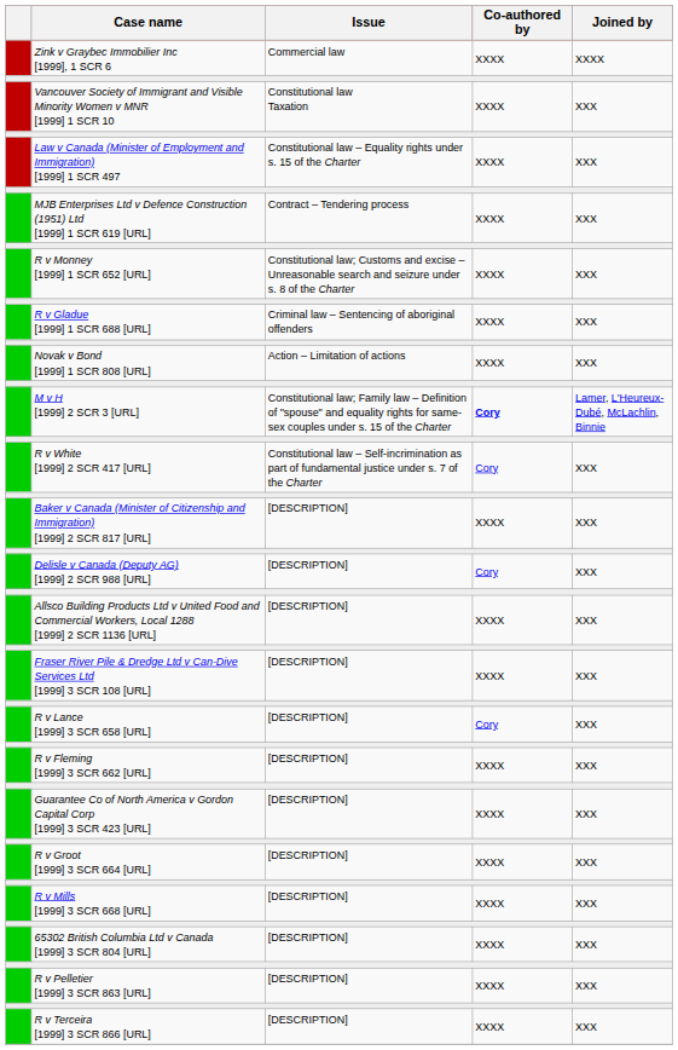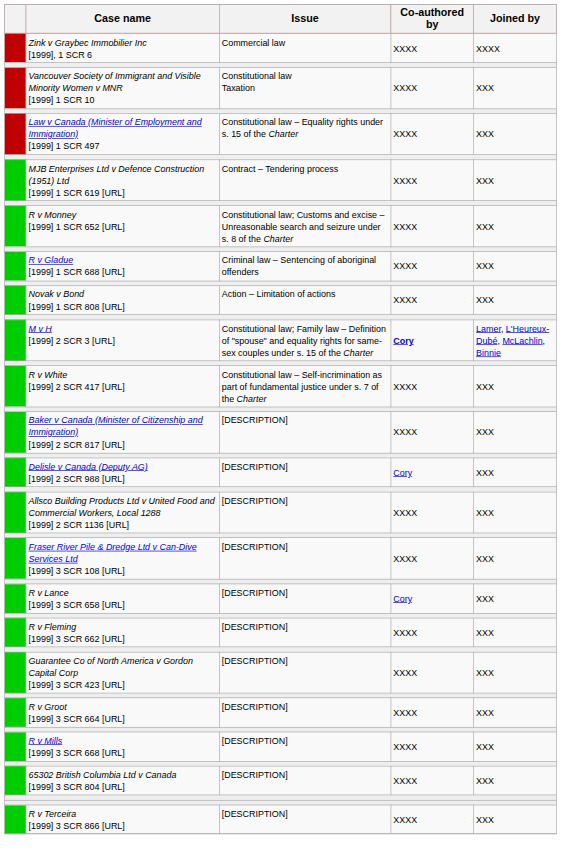 <table class="wikitable" width=825>
 <tr bgcolor="[COLOUR]">
 <th width=25px></th>
 <th width=35%>Case name</th>
 <th>Issue</th>
 <th width=15%>Co-authored by</th>
 <th width=15%>Joined by</th>
 </tr>
 <tr>
 <td bgcolor="[COLOUR]"></td>
 <td align=left valign=top><small><em>Zink v Graybec Immobilier Inc</em><br> [1999], 1 SCR 6 </small></td>
 <td valign=top><small> Commercial law</small></td>
 <td><small> XXXX</small></td>
 <td><small>  XXXX</small></td>
 </tr>
 <tr>
 <td bgcolor=#EEEEEE colspan=5 valign=top><small></small></td>
 </tr>
 <tr>
 <td bgcolor="[COLOUR]"></td>
 <td align=left valign=top><small><em>Vancouver Society of Immigrant and Visible Minority Women v MNR</em><br> [1999] 1 SCR 10 </small></td>
 <td valign=top><small>Constitutional law<br>Taxation</small></td>
 <td><small>XXXX</small></td>
 <td><small> XXX</small></td>
 </tr>
 <tr>
 <td bgcolor=#EEEEEE colspan=5 valign=top><small></small></td>
 </tr>
 <tr>
 <td bgcolor="[COLOUR]"></td>
 <td align=left valign=top><small><em><a href='#'>Law v Canada (Minister of Employment and Immigration)</a></em><br> [1999] 1 SCR 497 </small></td>
 <td valign=top><small>Constitutional law – Equality rights under s. 15 of the <em>Charter</em></small></td>
 <td><small>XXXX</small></td>
 <td><small> XXX</small></td>
 </tr>
 <tr>
 <td bgcolor=#EEEEEE colspan=5 valign=top><small></small></td>
 </tr>
 <tr>
 <td bgcolor="00cd00"></td>
 <td align=left valign=top><small><em>MJB Enterprises Ltd v Defence Construction (1951) Ltd</em><br> [1999] 1 SCR 619 [URL]</small></td>
 <td valign=top><small>Contract – Tendering process</small></td>
 <td><small>XXXX</small></td>
 <td><small> XXX</small></td>
 </tr>
 <tr>
 <td bgcolor=#EEEEEE colspan=5 valign=top><small></small></td>
 </tr>
 <tr>
 <td bgcolor="00cd00"></td>
 <td align=left valign=top><small><em>R v Monney</em><br> [1999] 1 SCR 652 [URL]</small></td>
 <td valign=top><small>Constitutional law; Customs and excise – Unreasonable search and seizure under s. 8 of the <em>Charter</em></small></td>
 <td><small>XXXX</small></td>
 <td><small> XXX</small></td>
 </tr>
 <tr>
 <td bgcolor=#EEEEEE colspan=5 valign=top><small></small></td>
 </tr>
 <tr>
 <td bgcolor="00cd00"></td>
 <td align=left valign=top><small><em><a href='#'>R v Gladue</a></em><br> [1999] 1 SCR 688 [URL]</small></td>
 <td valign=top><small>Criminal law – Sentencing of aboriginal offenders</small></td>
 <td><small>XXXX</small></td>
 <td><small> XXX</small></td>
 </tr>
 <tr>
 <td bgcolor=#EEEEEE colspan=5 valign=top><small></small></td>
 </tr>
 <tr>
 <td bgcolor="00cd00"></td>
 <td align=left valign=top><small><em>Novak v Bond</em><br> [1999] 1 SCR 808 [URL]</small></td>
 <td valign=top><small>Action – Limitation of actions</small></td>
 <td><small>XXXX</small></td>
 <td><small> XXX</small></td>
 </tr>
 <tr>
 <td bgcolor=#EEEEEE colspan=5 valign=top><small></small></td>
 </tr>
 <tr>
 <td bgcolor="00cd00"></td>
 <td align=left valign=top><small><em><a href='#'>M v H</a></em><br> [1999] 2 SCR 3 [URL]</small></td>
 <td valign=top><small>Constitutional law; Family law – Definition of "spouse" and equality rights for same-sex couples under s. 15 of the <em>Charter</em></small></td>
 <td><strong><small><a href='#'>Cory</a></small></strong></td>
 <td><small> <a href='#'>Lamer</a>, <a href='#'>L'Heureux-Dubé</a>, <a href='#'>McLachlin</a>, <a href='#'>Binnie</a></small></td>
 </tr>
 <tr>
 <td bgcolor=#EEEEEE colspan=5 valign=top><small></small></td>
 </tr>
 <tr>
 <td bgcolor="00cd00"></td>
 <td align=left valign=top><small><em>R v White</em><br> [1999] 2 SCR 417 [URL]</small></td>
 <td valign=top><small>Constitutional law – Self-incrimination as part of fundamental justice under s. 7 of the <em>Charter</em></small></td>
-<td><small><a href='#'>Cory</a></small></td>
+<td><small>XXXX</small></td>
 <td><small> XXX</small></td>
 </tr>
 <tr>
 <td bgcolor=#EEEEEE colspan=5 valign=top><small></small></td>
 </tr>
 <tr>
 <td bgcolor="00cd00"></td>
 <td align=left valign=top><small><em><a href='#'>Baker v Canada (Minister of Citizenship and Immigration)</a></em><br> [1999] 2 SCR 817 [URL]</small></td>
 <td valign=top><small>[DESCRIPTION]</small></td>
 <td><small>XXXX</small></td>
 <td><small> XXX</small></td>
 </tr>
 <tr>
 <td bgcolor=#EEEEEE colspan=5 valign=top><small></small></td>
 </tr>
 <tr>
 <td bgcolor="00cd00"></td>
 <td align=left valign=top><small> <em><a href='#'>Delisle v Canada (Deputy AG)</a></em><br> [1999] 2 SCR 988 [URL]</small></td>
 <td valign=top><small>[DESCRIPTION]</small></td>
 <td><small><a href='#'>Cory</a></small></td>
 <td><small> XXX</small></td>
 </tr>
 <tr>
 <td bgcolor=#EEEEEE colspan=5 valign=top><small></small></td>
 </tr>
 <tr>
 <td bgcolor="00cd00"></td>
 <td align=left valign=top><small><em>Allsco Building Products Ltd v United Food and Commercial Workers, Local 1288</em><br> [1999] 2 SCR 1136 [URL]</small></td>
 <td valign=top><small>[DESCRIPTION]</small></td>
 <td><small>XXXX</small></td>
 <td><small> XXX</small></td>
 </tr>
 <tr>
 <td bgcolor=#EEEEEE colspan=5 valign=top><small></small></td>
 </tr>
 <tr>
 <td bgcolor="00cd00"></td>
 <td align=left valign=top><small><em><a href='#'>Fraser River Pile & Dredge Ltd v Can-Dive Services Ltd</a></em><br> [1999] 3 SCR 108 [URL]</small></td>
 <td valign=top><small>[DESCRIPTION]</small></td>
 <td><small>XXXX</small></td>
 <td><small> XXX</small></td>
 </tr>
 <tr>
 <td bgcolor=#EEEEEE colspan=5 valign=top><small></small></td>
 </tr>
 <tr>
 <td bgcolor="00cd00"></td>
 <td align=left valign=top><small><em>R v Lance</em><br> [1999] 3 SCR 658 [URL]</small></td>
 <td valign=top><small>[DESCRIPTION]</small></td>
 <td><small><a href='#'>Cory</a></small></td>
 <td><small> XXX</small></td>
 </tr>
 <tr>
 <td bgcolor=#EEEEEE colspan=5 valign=top><small></small></td>
 </tr>
 <tr>
 <td bgcolor="00cd00"></td>
 <td align=left valign=top><small><em>R v Fleming</em><br> [1999] 3 SCR 662 [URL]</small></td>
 <td valign=top><small>[DESCRIPTION]</small></td>
 <td><small>XXXX</small></td>
 <td><small> XXX</small></td>
 </tr>
 <tr>
 <td bgcolor=#EEEEEE colspan=5 valign=top><small></small></td>
 </tr>
 <tr>
 <td bgcolor="00cd00"></td>
 <td align=left valign=top><small><em>Guarantee Co of North America v Gordon Capital Corp</em><br> [1999] 3 SCR 423 [URL]</small></td>
 <td valign=top><small>[DESCRIPTION]</small></td>
 <td><small>XXXX</small></td>
 <td><small> XXX</small></td>
 </tr>
 <tr>
 <td bgcolor=#EEEEEE colspan=5 valign=top><small></small></td>
 </tr>
 <tr>
 <td bgcolor="00cd00"></td>
 <td align=left valign=top><small><em>R v Groot</em><br> [1999] 3 SCR 664 [URL]</small></td>
 <td valign=top><small>[DESCRIPTION]</small></td>
 <td><small>XXXX</small></td>
 <td><small> XXX</small></td>
 </tr>
 <tr>
 <td bgcolor=#EEEEEE colspan=5 valign=top><small></small></td>
 </tr>
 <tr>
 <td bgcolor="00cd00"></td>
 <td align=left valign=top><small><em><a href='#'>R v Mills</a></em><br> [1999] 3 SCR 668 [URL]</small></td>
 <td valign=top><small>[DESCRIPTION]</small></td>
 <td><small>XXXX</small></td>
 <td><small> XXX</small></td>
 </tr>
 <tr>
 <td bgcolor=#EEEEEE colspan=5 valign=top><small></small></td>
 </tr>
 <tr>
 <td bgcolor="00cd00"></td>
 <td align=left valign=top><small><em>65302 British Columbia Ltd v Canada</em><br> [1999] 3 SCR 804 [URL]</small></td>
 <td valign=top><small>[DESCRIPTION]</small></td>
 <td><small>XXXX</small></td>
 <td><small> XXX</small></td>
 </tr>
 <tr>
 <td bgcolor=#EEEEEE colspan=5 valign=top><small></small></td>
 </tr>
 <tr>
-<td bgcolor="00cd00"></td>
-<td align=left valign=top><small><em>R v Pelletier</em><br> [1999] 3 SCR 863 [URL]</small></td>
-<td valign=top><small>[DESCRIPTION]</small></td>
-<td><small>XXXX</small></td>
-<td><small> XXX</small></td>
-</tr>
-<tr>
 <td bgcolor=#EEEEEE colspan=5 valign=top><small></small></td>
 </tr>
 <tr>
 <td bgcolor="00cd00"></td>
 <td align=left valign=top><small><em>R v Terceira</em><br> [1999] 3 SCR 866 [URL]</small></td>
 <td valign=top><small>[DESCRIPTION]</small></td>
 <td><small>XXXX</small></td>
 <td><small> XXX</small></td>
 </tr>
 <tr>
 </tr>
 </table>
